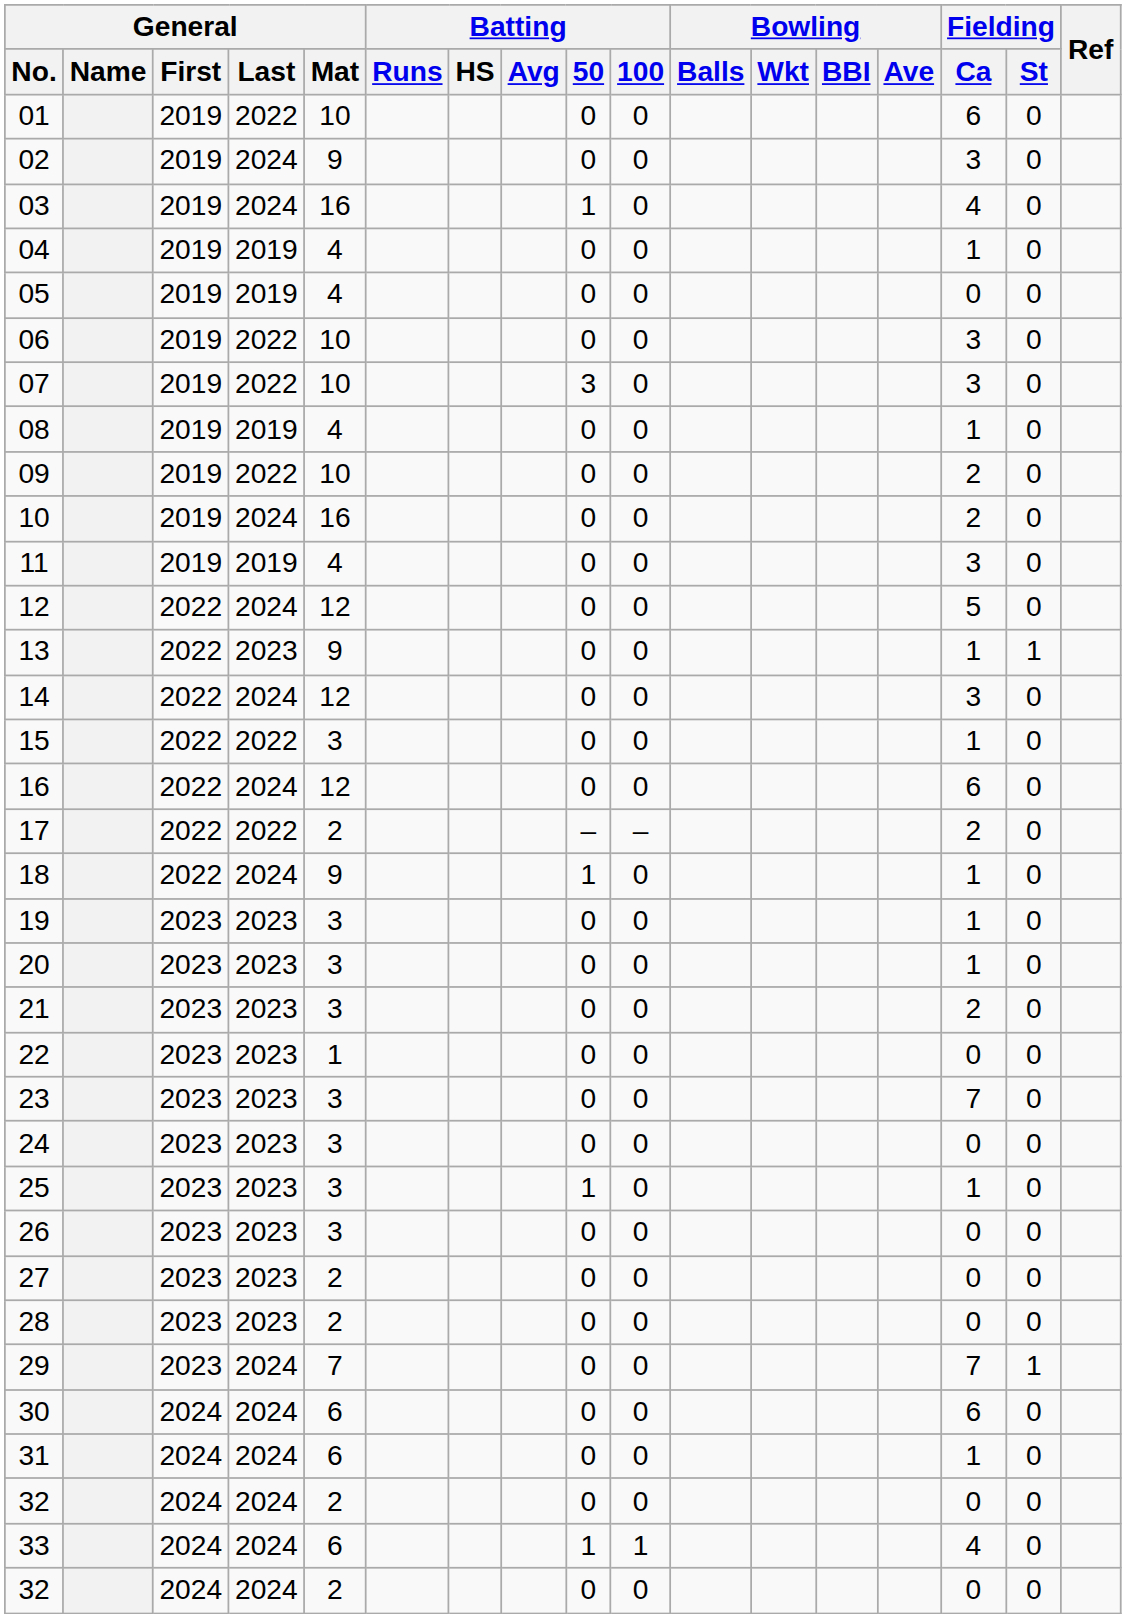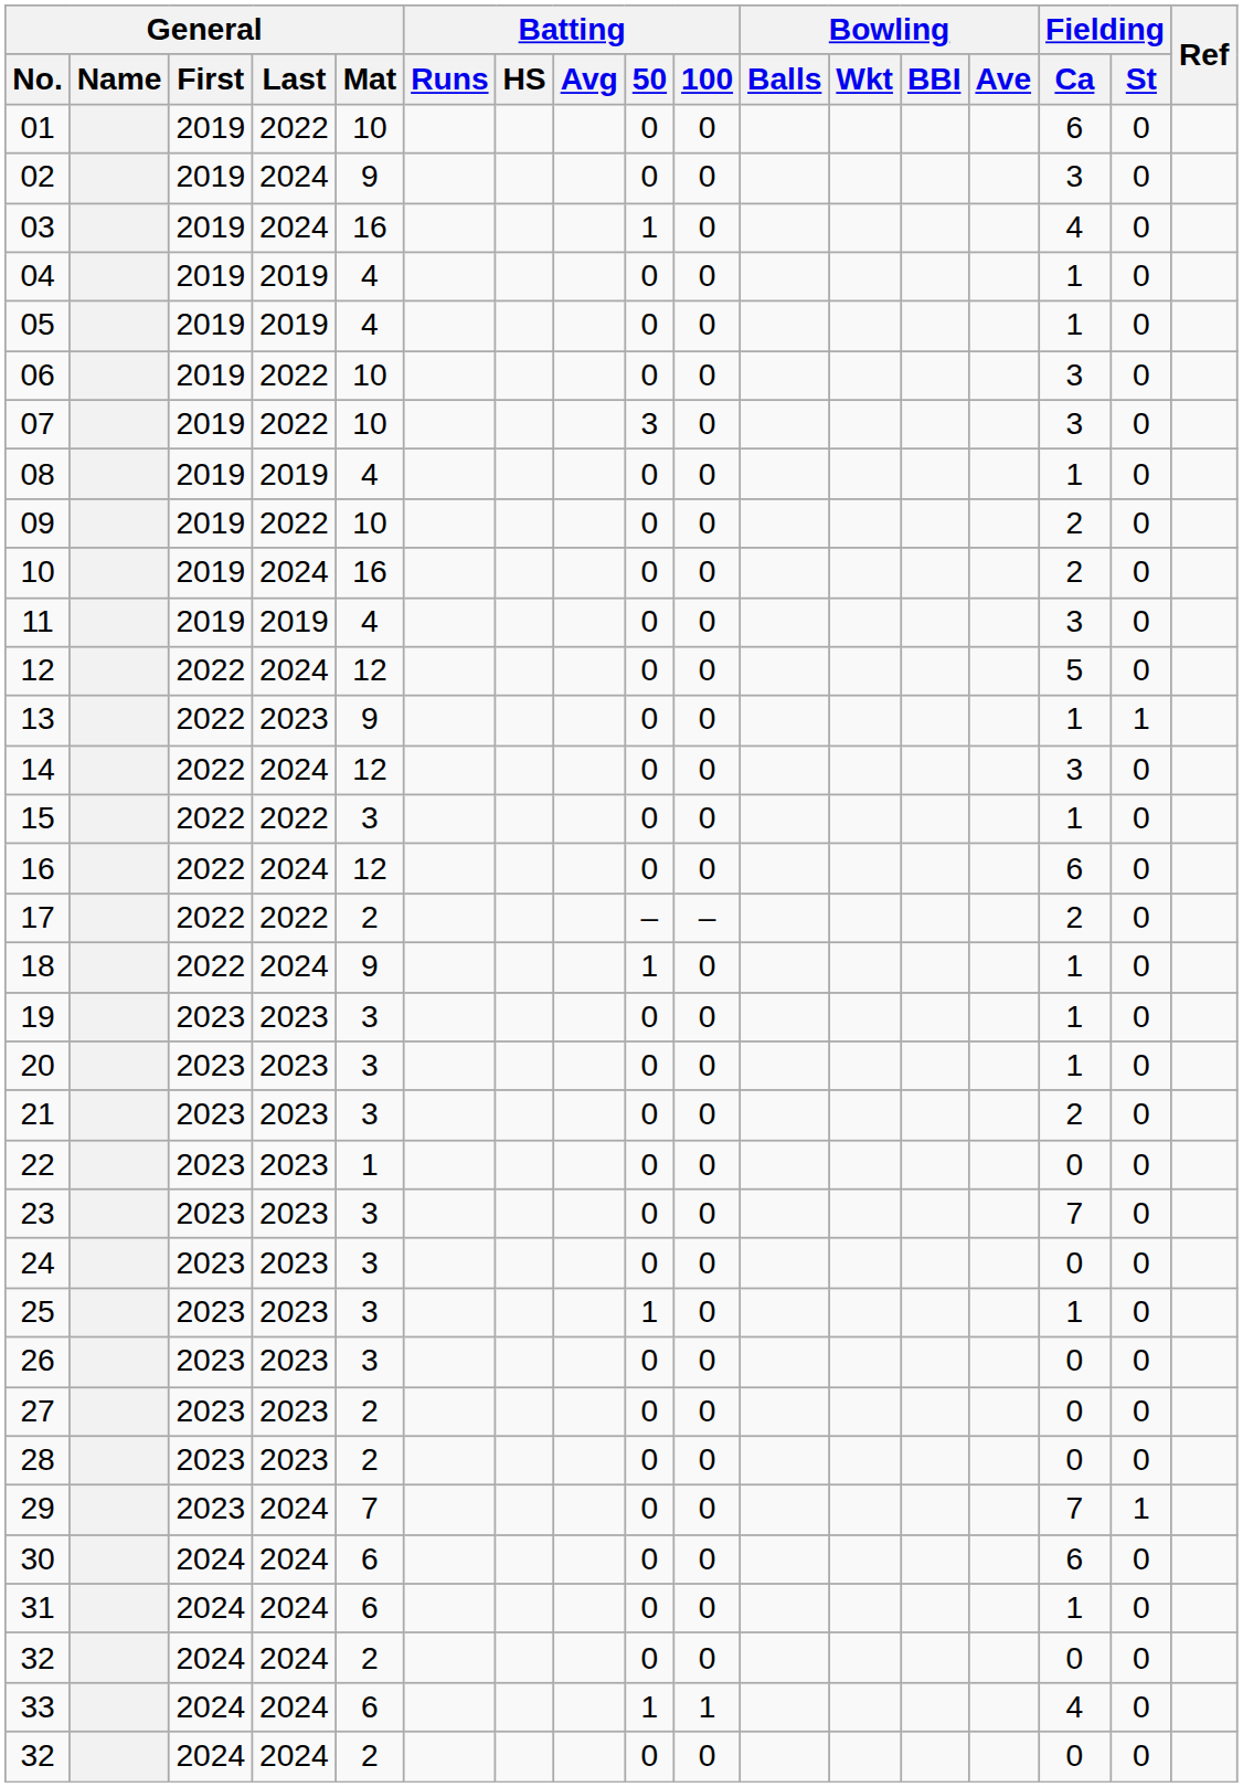 <table class="wikitable plainrowheaders sortable">
 <tr align="center">
 <th scope="col" colspan=5 class="unsortable">General</th>
 <th scope="col" colspan=5 class="unsortable"><a href='#'>Batting</a></th>
 <th scope="col" colspan=4 class="unsortable"><a href='#'>Bowling</a></th>
 <th scope="col" colspan=2 class="unsortable"><a href='#'>Fielding</a></th>
 <th scope="col" rowspan=2 class="unsortable">Ref</th>
 </tr>
 <tr align="center">
 <th scope="col">No.</th>
 <th scope="col">Name</th>
 <th scope="col">First</th>
 <th scope="col">Last</th>
 <th scope="col">Mat</th>
 <th scope="col"><a href='#'>Runs</a></th>
 <th scope="col">HS</th>
 <th scope="col"><a href='#'>Avg</a></th>
 <th scope="col"><a href='#'>50</a></th>
 <th scope="col"><a href='#'>100</a></th>
 <th scope="col"><a href='#'>Balls</a></th>
 <th scope="col"><a href='#'>Wkt</a></th>
 <th scope="col"><a href='#'>BBI</a></th>
 <th scope="col"><a href='#'>Ave</a></th>
 <th scope="col"><a href='#'>Ca</a></th>
 <th scope="col"><a href='#'>St</a></th>
 </tr>
 <tr align="center">
 <td><span>0</span>1</td>
 <th scope="row" align="left"></th>
 <td>2019</td>
 <td>2022</td>
 <td>10</td>
 <td></td>
 <td></td>
 <td></td>
 <td>0</td>
 <td>0</td>
 <td></td>
 <td></td>
 <td></td>
 <td></td>
 <td>6</td>
 <td>0</td>
 <td></td>
 </tr>
 <tr align="center">
 <td><span>0</span>2</td>
 <th scope="row" align="left"></th>
 <td>2019</td>
 <td>2024</td>
 <td>9</td>
 <td></td>
 <td></td>
 <td></td>
 <td>0</td>
 <td>0</td>
 <td></td>
 <td></td>
 <td></td>
 <td></td>
 <td>3</td>
 <td>0</td>
 <td></td>
 </tr>
 <tr align="center">
 <td><span>0</span>3</td>
 <th scope="row" align="left"></th>
 <td>2019</td>
 <td>2024</td>
 <td>16</td>
 <td></td>
 <td></td>
 <td></td>
 <td>1</td>
 <td>0</td>
 <td></td>
 <td></td>
 <td></td>
 <td></td>
 <td>4</td>
 <td>0</td>
 <td></td>
 </tr>
 <tr align="center">
 <td><span>0</span>4</td>
 <th scope="row" align="left"></th>
 <td>2019</td>
 <td>2019</td>
 <td>4</td>
 <td></td>
 <td></td>
 <td></td>
 <td>0</td>
 <td>0</td>
 <td></td>
 <td></td>
 <td></td>
 <td></td>
 <td>1</td>
 <td>0</td>
 <td></td>
 </tr>
 <tr align="center">
 <td><span>0</span>5</td>
 <th scope="row" align="left"></th>
 <td>2019</td>
 <td>2019</td>
 <td>4</td>
 <td></td>
 <td></td>
 <td></td>
 <td>0</td>
 <td>0</td>
 <td></td>
 <td></td>
 <td></td>
 <td></td>
-<td>0</td>
+<td>1</td>
 <td>0</td>
 <td></td>
 </tr>
 <tr align="center">
 <td><span>0</span>6</td>
 <th scope="row" align="left"></th>
 <td>2019</td>
 <td>2022</td>
 <td>10</td>
 <td></td>
 <td></td>
 <td></td>
 <td>0</td>
 <td>0</td>
 <td></td>
 <td></td>
 <td></td>
 <td></td>
 <td>3</td>
 <td>0</td>
 <td></td>
 </tr>
 <tr align="center">
 <td><span>0</span>7</td>
 <th scope="row" align="left"></th>
 <td>2019</td>
 <td>2022</td>
 <td>10</td>
 <td></td>
 <td></td>
 <td></td>
 <td>3</td>
 <td>0</td>
 <td></td>
 <td></td>
 <td></td>
 <td></td>
 <td>3</td>
 <td>0</td>
 <td></td>
 </tr>
 <tr align="center">
 <td><span>0</span>8</td>
 <th scope="row" align="left"></th>
 <td>2019</td>
 <td>2019</td>
 <td>4</td>
 <td></td>
 <td></td>
 <td></td>
 <td>0</td>
 <td>0</td>
 <td></td>
 <td></td>
 <td></td>
 <td></td>
 <td>1</td>
 <td>0</td>
 <td></td>
 </tr>
 <tr align="center">
 <td><span>0</span>9</td>
 <th scope="row" align="left"></th>
 <td>2019</td>
 <td>2022</td>
 <td>10</td>
 <td></td>
 <td></td>
 <td></td>
 <td>0</td>
 <td>0</td>
 <td></td>
 <td></td>
 <td></td>
 <td></td>
 <td>2</td>
 <td>0</td>
 <td></td>
 </tr>
 <tr align="center">
 <td>10</td>
 <th scope="row" align="left"></th>
 <td>2019</td>
 <td>2024</td>
 <td>16</td>
 <td></td>
 <td></td>
 <td></td>
 <td>0</td>
 <td>0</td>
 <td></td>
 <td></td>
 <td></td>
 <td></td>
 <td>2</td>
 <td>0</td>
 <td></td>
 </tr>
 <tr align="center">
 <td>11</td>
 <th scope="row" align="left"></th>
 <td>2019</td>
 <td>2019</td>
 <td>4</td>
 <td></td>
 <td></td>
 <td></td>
 <td>0</td>
 <td>0</td>
 <td></td>
 <td></td>
 <td></td>
 <td></td>
 <td>3</td>
 <td>0</td>
 <td></td>
 </tr>
 <tr align="center">
 <td>12</td>
 <th scope="row" align="left"></th>
 <td>2022</td>
 <td>2024</td>
 <td>12</td>
 <td></td>
 <td></td>
 <td></td>
 <td>0</td>
 <td>0</td>
 <td></td>
 <td></td>
 <td></td>
 <td></td>
 <td>5</td>
 <td>0</td>
 <td></td>
 </tr>
 <tr align="center">
 <td>13</td>
 <th scope="row" align="left"></th>
 <td>2022</td>
 <td>2023</td>
 <td>9</td>
 <td></td>
 <td></td>
 <td></td>
 <td>0</td>
 <td>0</td>
 <td></td>
 <td></td>
 <td></td>
 <td></td>
 <td>1</td>
 <td>1</td>
 <td></td>
 </tr>
 <tr align="center">
 <td>14</td>
 <th scope="row" align="left"></th>
 <td>2022</td>
 <td>2024</td>
 <td>12</td>
 <td></td>
 <td></td>
 <td></td>
 <td>0</td>
 <td>0</td>
 <td></td>
 <td></td>
 <td></td>
 <td></td>
 <td>3</td>
 <td>0</td>
 <td></td>
 </tr>
 <tr align="center">
 <td>15</td>
 <th scope="row" align="left"></th>
 <td>2022</td>
 <td>2022</td>
 <td>3</td>
 <td></td>
 <td></td>
 <td></td>
 <td>0</td>
 <td>0</td>
 <td></td>
 <td></td>
 <td></td>
 <td></td>
 <td>1</td>
 <td>0</td>
 <td></td>
 </tr>
 <tr align="center">
 <td>16</td>
 <th scope="row" align="left"></th>
 <td>2022</td>
 <td>2024</td>
 <td>12</td>
 <td></td>
 <td></td>
 <td></td>
 <td>0</td>
 <td>0</td>
 <td></td>
 <td></td>
 <td></td>
 <td></td>
 <td>6</td>
 <td>0</td>
 <td></td>
 </tr>
 <tr align="center">
 <td>17</td>
 <th scope="row" align="left"></th>
 <td>2022</td>
 <td>2022</td>
 <td>2</td>
 <td></td>
 <td></td>
 <td></td>
 <td>–</td>
 <td>–</td>
 <td></td>
 <td></td>
 <td></td>
 <td></td>
 <td>2</td>
 <td>0</td>
 <td></td>
 </tr>
 <tr align="center">
 <td>18</td>
 <th scope="row" align="left"></th>
 <td>2022</td>
 <td>2024</td>
 <td>9</td>
 <td></td>
 <td></td>
 <td></td>
 <td>1</td>
 <td>0</td>
 <td></td>
 <td></td>
 <td></td>
 <td></td>
 <td>1</td>
 <td>0</td>
 <td></td>
 </tr>
 <tr align="center">
 <td>19</td>
 <th scope="row" align="left"></th>
 <td>2023</td>
 <td>2023</td>
 <td>3</td>
 <td></td>
 <td></td>
 <td></td>
 <td>0</td>
 <td>0</td>
 <td></td>
 <td></td>
 <td></td>
 <td></td>
 <td>1</td>
 <td>0</td>
 <td></td>
 </tr>
 <tr align="center">
 <td>20</td>
 <th scope="row" align="left"></th>
 <td>2023</td>
 <td>2023</td>
 <td>3</td>
 <td></td>
 <td></td>
 <td></td>
 <td>0</td>
 <td>0</td>
 <td></td>
 <td></td>
 <td></td>
 <td></td>
 <td>1</td>
 <td>0</td>
 <td></td>
 </tr>
 <tr align="center">
 <td>21</td>
 <th scope="row" align="left"></th>
 <td>2023</td>
 <td>2023</td>
 <td>3</td>
 <td></td>
 <td></td>
 <td></td>
 <td>0</td>
 <td>0</td>
 <td></td>
 <td></td>
 <td></td>
 <td></td>
 <td>2</td>
 <td>0</td>
 <td></td>
 </tr>
 <tr align="center">
 <td>22</td>
 <th scope="row" align="left"></th>
 <td>2023</td>
 <td>2023</td>
 <td>1</td>
 <td></td>
 <td></td>
 <td></td>
 <td>0</td>
 <td>0</td>
 <td></td>
 <td></td>
 <td></td>
 <td></td>
 <td>0</td>
 <td>0</td>
 <td></td>
 </tr>
 <tr align="center">
 <td>23</td>
 <th scope="row" align="left"></th>
 <td>2023</td>
 <td>2023</td>
 <td>3</td>
 <td></td>
 <td></td>
 <td></td>
 <td>0</td>
 <td>0</td>
 <td></td>
 <td></td>
 <td></td>
 <td></td>
 <td>7</td>
 <td>0</td>
 <td></td>
 </tr>
 <tr align="center">
 <td>24</td>
 <th scope="row" align="left"></th>
 <td>2023</td>
 <td>2023</td>
 <td>3</td>
 <td></td>
 <td></td>
 <td></td>
 <td>0</td>
 <td>0</td>
 <td></td>
 <td></td>
 <td></td>
 <td></td>
 <td>0</td>
 <td>0</td>
 <td></td>
 </tr>
 <tr align="center">
 <td>25</td>
 <th scope="row" align="left"></th>
 <td>2023</td>
 <td>2023</td>
 <td>3</td>
 <td></td>
 <td></td>
 <td></td>
 <td>1</td>
 <td>0</td>
 <td></td>
 <td></td>
 <td></td>
 <td></td>
 <td>1</td>
 <td>0</td>
 <td></td>
 </tr>
 <tr align="center">
 <td>26</td>
 <th scope="row" align="left"></th>
 <td>2023</td>
 <td>2023</td>
 <td>3</td>
 <td></td>
 <td></td>
 <td></td>
 <td>0</td>
 <td>0</td>
 <td></td>
 <td></td>
 <td></td>
 <td></td>
 <td>0</td>
 <td>0</td>
 <td></td>
 </tr>
 <tr align="center">
 <td>27</td>
 <th scope="row" align="left"></th>
 <td>2023</td>
 <td>2023</td>
 <td>2</td>
 <td></td>
 <td></td>
 <td></td>
 <td>0</td>
 <td>0</td>
 <td></td>
 <td></td>
 <td></td>
 <td></td>
 <td>0</td>
 <td>0</td>
 <td></td>
 </tr>
 <tr align="center">
 <td>28</td>
 <th scope="row" align="left"></th>
 <td>2023</td>
 <td>2023</td>
 <td>2</td>
 <td></td>
 <td></td>
 <td></td>
 <td>0</td>
 <td>0</td>
 <td></td>
 <td></td>
 <td></td>
 <td></td>
 <td>0</td>
 <td>0</td>
 <td></td>
 </tr>
 <tr align="center">
 <td>29</td>
 <th scope="row" align="left"></th>
 <td>2023</td>
 <td>2024</td>
 <td>7</td>
 <td></td>
 <td></td>
 <td></td>
 <td>0</td>
 <td>0</td>
 <td></td>
 <td></td>
 <td></td>
 <td></td>
 <td>7</td>
 <td>1</td>
 <td></td>
 </tr>
 <tr align="center">
 <td>30</td>
 <th scope="row" align="left"></th>
 <td>2024</td>
 <td>2024</td>
 <td>6</td>
 <td></td>
 <td></td>
 <td></td>
 <td>0</td>
 <td>0</td>
 <td></td>
 <td></td>
 <td></td>
 <td></td>
 <td>6</td>
 <td>0</td>
 <td></td>
 </tr>
 <tr align="center">
 <td>31</td>
 <th scope="row" align="left"></th>
 <td>2024</td>
 <td>2024</td>
 <td>6</td>
 <td></td>
 <td></td>
 <td></td>
 <td>0</td>
 <td>0</td>
 <td></td>
 <td></td>
 <td></td>
 <td></td>
 <td>1</td>
 <td>0</td>
 <td></td>
 </tr>
 <tr align="center">
 <td>32</td>
 <th scope="row" align="left"></th>
 <td>2024</td>
 <td>2024</td>
 <td>2</td>
 <td></td>
 <td></td>
 <td></td>
 <td>0</td>
 <td>0</td>
 <td></td>
 <td></td>
 <td></td>
 <td></td>
 <td>0</td>
 <td>0</td>
 <td></td>
 </tr>
 <tr align="center">
 <td>33</td>
 <th scope="row" align="left"></th>
 <td>2024</td>
 <td>2024</td>
 <td>6</td>
 <td></td>
 <td></td>
 <td></td>
 <td>1</td>
 <td>1</td>
 <td></td>
 <td></td>
 <td></td>
 <td></td>
 <td>4</td>
 <td>0</td>
 <td></td>
 </tr>
 <tr align="center">
 <td>32</td>
 <th scope="row" align="left"></th>
 <td>2024</td>
 <td>2024</td>
 <td>2</td>
 <td></td>
 <td></td>
 <td></td>
 <td>0</td>
 <td>0</td>
 <td></td>
 <td></td>
 <td></td>
 <td></td>
 <td>0</td>
 <td>0</td>
 <td></td>
 </tr>
 </table>
